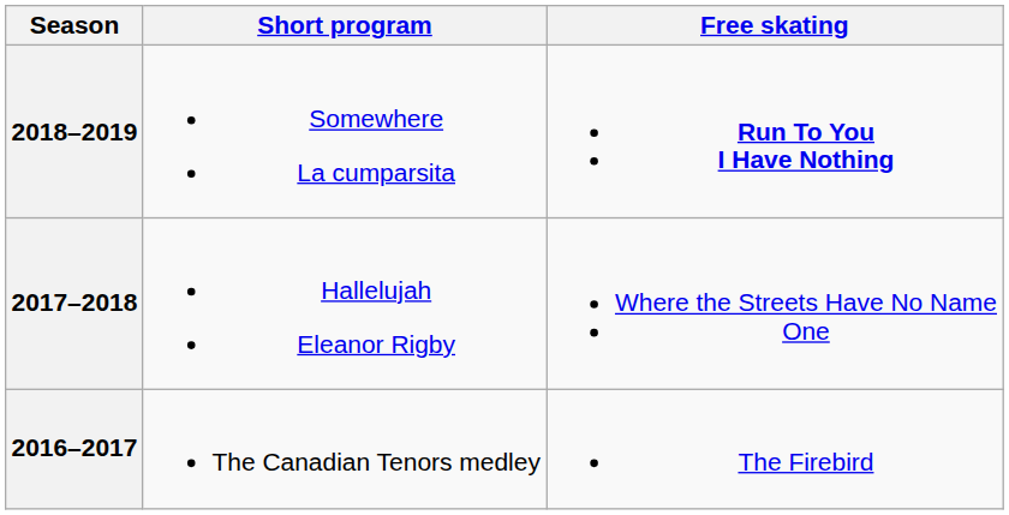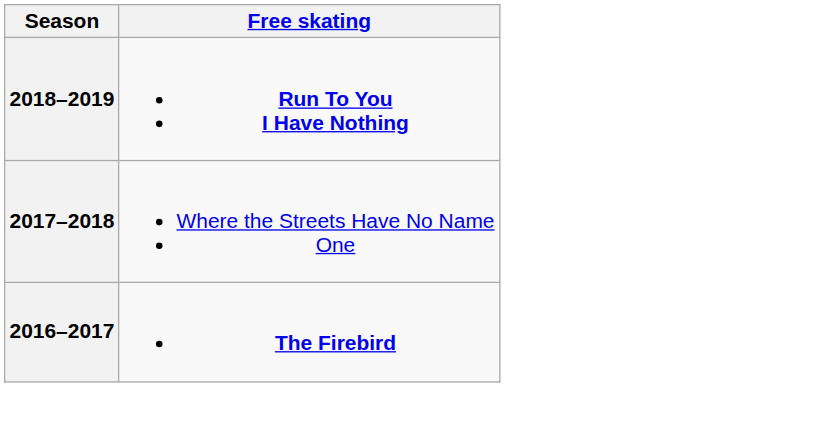 <table class=wikitable style=text-align:center>
 <tr>
 <th>Season</th>
-<th><a href='#'>Short program</a></th>
 <th><a href='#'>Free skating</a></th>
 </tr>
 <tr>
 <th>2018–2019 <br> </th>
-<td><br><ul><li><a href='#'>Somewhere</a> <br></li></ul><ul><li><a href='#'>La cumparsita</a> <br></li></ul></td>
 <td><strong><br><ul><li><a href='#'>Run To You</a> <br></li><li><a href='#'>I Have Nothing</a> <br></li></ul></strong></td>
 </tr>
 <tr>
 <th>2017–2018 <br> </th>
-<td><br><ul><li><a href='#'>Hallelujah</a> <br></li></ul><ul><li><a href='#'>Eleanor Rigby</a> <br></li></ul></td>
 <td><br><ul><li><a href='#'>Where the Streets Have No Name</a> <br></li><li><a href='#'>One</a> <br></li></ul></td>
 </tr>
 <tr>
 <th>2016–2017 <br></th>
-<td><br><ul><li>The Canadian Tenors medley</li></ul></td>
-<td><br><ul><li><a href='#'>The Firebird</a> <br></li></ul></td>
+<td><strong><br><ul><li><a href='#'>The Firebird</a> <br></li></ul></strong></td>
 </tr>
 </table>
